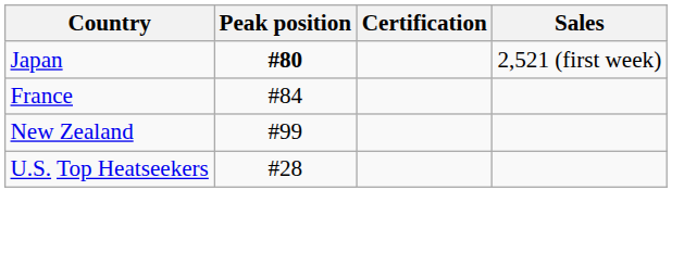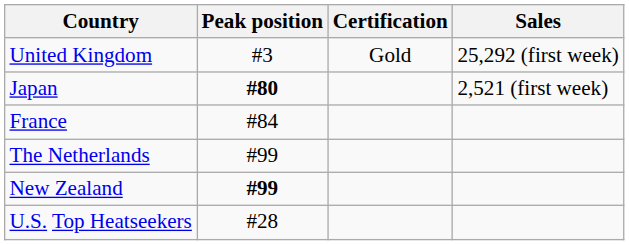 <table class="wikitable">
 <tr>
 <th>Country</th>
 <th>Peak position</th>
 <th>Certification</th>
 <th>Sales</th>
+</tr>
+<tr>
+<td><a href='#'>United Kingdom</a></td>
+<td style="text-align:center;">#3</td>
+<td style="text-align:center;">Gold </td>
+<td>25,292 (first week)</td>
 </tr>
 <tr>
 <td><a href='#'>Japan</a></td>
 <td style="text-align:center;"><strong>#80</strong></td>
 <td></td>
 <td>2,521 (first week)</td>
 </tr>
 <tr>
 <td><a href='#'>France</a></td>
 <td style="text-align:center;">#84</td>
 <td></td>
 <td></td>
 </tr>
 <tr>
+<td><a href='#'>The Netherlands</a></td>
+<td style="text-align:center;">#99</td>
+<td></td>
+<td></td>
+</tr>
+<tr>
 <td><a href='#'>New Zealand</a></td>
-<td style="text-align:center;">#99</td>
+<td style="text-align:center;"><strong>#99</strong></td>
 <td></td>
 <td></td>
 </tr>
 <tr>
 <td><a href='#'>U.S.</a> <a href='#'>Top Heatseekers</a></td>
 <td style="text-align:center;">#28</td>
 <td></td>
 <td></td>
 </tr>
 </table>
